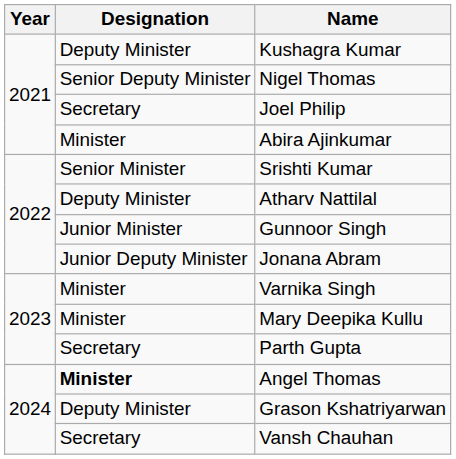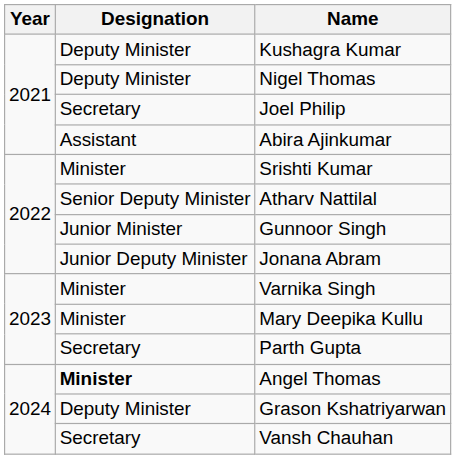 <table class="wikitable">
 <tr>
 <th>Year</th>
 <th>Designation</th>
 <th>Name</th>
 </tr>
 <tr>
 <td rowspan="4">2021</td>
 <td>Deputy Minister</td>
 <td>Kushagra Kumar</td>
 </tr>
 <tr>
-<td>Senior Deputy Minister</td>
+<td>Deputy Minister</td>
 <td>Nigel Thomas</td>
 </tr>
 <tr>
 <td>Secretary</td>
 <td>Joel Philip</td>
 </tr>
 <tr>
-<td>Minister</td>
+<td>Assistant</td>
 <td>Abira Ajinkumar</td>
 </tr>
 <tr>
 <td rowspan="4">2022</td>
-<td>Senior Minister</td>
+<td>Minister</td>
 <td>Srishti Kumar</td>
 </tr>
 <tr>
-<td>Deputy Minister</td>
+<td>Senior Deputy Minister</td>
 <td>Atharv Nattilal</td>
 </tr>
 <tr>
 <td>Junior Minister</td>
 <td>Gunnoor Singh</td>
 </tr>
 <tr>
 <td>Junior Deputy Minister</td>
 <td>Jonana Abram</td>
 </tr>
 <tr>
 <td rowspan="3">2023</td>
 <td>Minister</td>
 <td>Varnika Singh</td>
 </tr>
 <tr>
 <td>Minister</td>
 <td>Mary Deepika Kullu</td>
 </tr>
 <tr>
 <td>Secretary</td>
 <td>Parth Gupta</td>
 </tr>
 <tr>
 <td rowspan="3">2024</td>
 <td><strong>Minister</strong></td>
 <td>Angel Thomas</td>
 </tr>
 <tr>
 <td>Deputy Minister</td>
 <td>Grason Kshatriyarwan</td>
 </tr>
 <tr>
 <td>Secretary</td>
 <td>Vansh Chauhan</td>
 </tr>
 </table>
